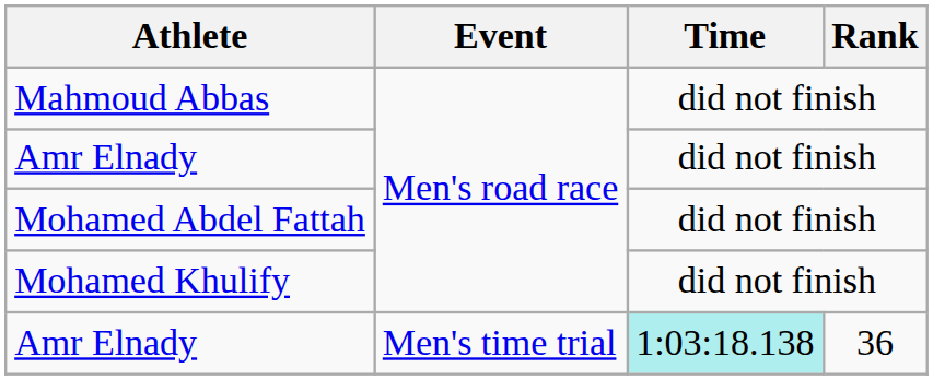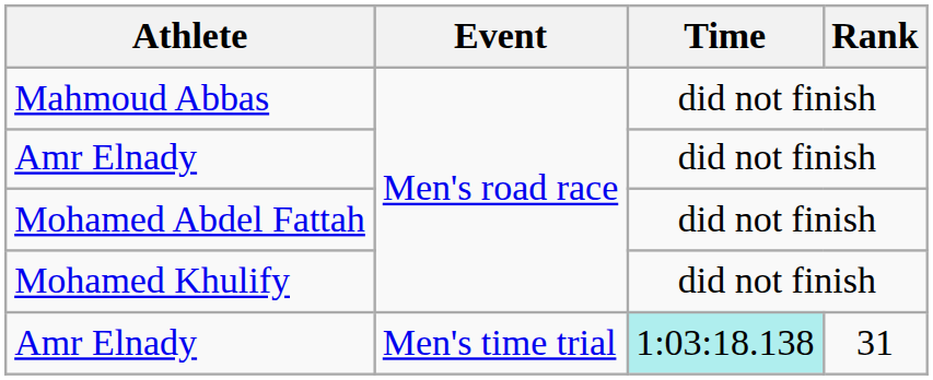 <table class="wikitable" style="font-size:90%">
 <tr>
 <th>Athlete</th>
 <th>Event</th>
 <th>Time</th>
 <th>Rank</th>
 </tr>
 <tr align=center>
 <td align=left><a href='#'>Mahmoud Abbas</a></td>
 <td align=left rowspan=4><a href='#'>Men's road race</a></td>
 <td colspan=2>did not finish</td>
 </tr>
 <tr align=center>
 <td align=left><a href='#'>Amr Elnady</a></td>
 <td colspan=2>did not finish</td>
 </tr>
 <tr align=center>
 <td align=left><a href='#'>Mohamed Abdel Fattah</a></td>
 <td colspan=2>did not finish</td>
 </tr>
 <tr align=center>
 <td align=left><a href='#'>Mohamed Khulify</a></td>
 <td colspan=2>did not finish</td>
 </tr>
 <tr align=center>
 <td align=left><a href='#'>Amr Elnady</a></td>
 <td align=left><a href='#'>Men's time trial</a></td>
 <td style="background: paleturquoise;">1:03:18.138</td>
-<td>36</td>
+<td>31</td>
 </tr>
 </table>
